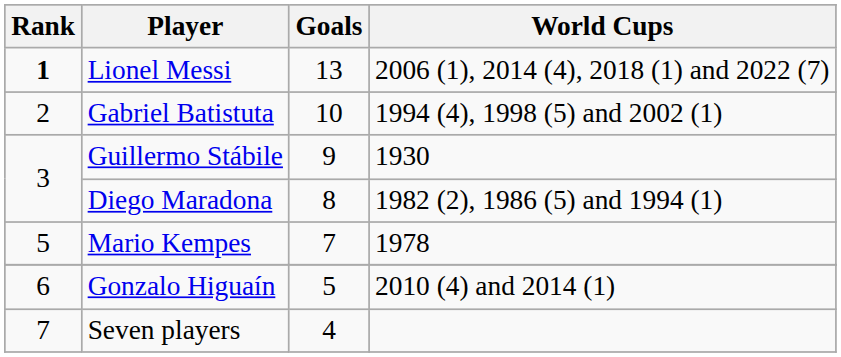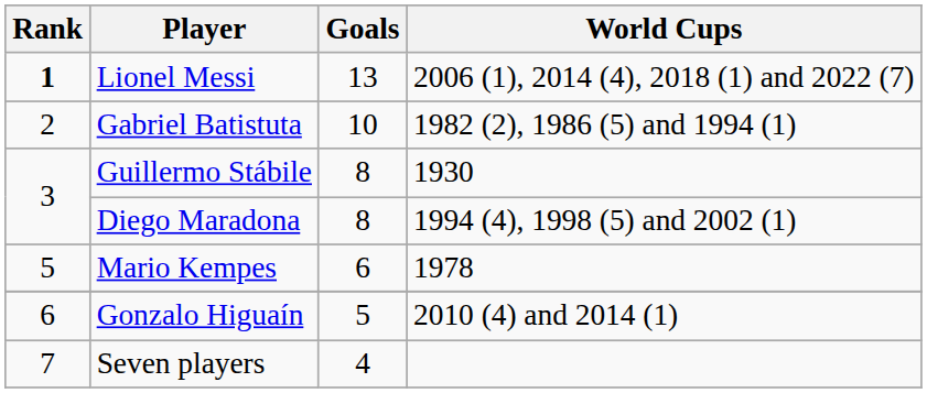 <table class="wikitable" style="text-align: left;">
 <tr>
 <th>Rank</th>
 <th>Player</th>
 <th>Goals</th>
 <th>World Cups</th>
 </tr>
 <tr>
 <td align=center><strong>1</strong></td>
 <td><a href='#'>Lionel Messi</a></td>
 <td align=center>13</td>
 <td>2006 (1), 2014 (4), 2018 (1) and 2022 (7)</td>
 </tr>
 <tr>
 <td align=center>2</td>
 <td><a href='#'>Gabriel Batistuta</a></td>
 <td align=center>10</td>
-<td>1994 (4), 1998 (5) and 2002 (1)</td>
+<td>1982 (2), 1986 (5) and 1994 (1)</td>
 </tr>
 <tr>
 <td rowspan=2 align=center>3</td>
 <td><a href='#'>Guillermo Stábile</a></td>
-<td align=center>9</td>
+<td align=center>8</td>
 <td>1930</td>
 </tr>
 <tr>
 <td><a href='#'>Diego Maradona</a></td>
 <td align=center>8</td>
-<td>1982 (2), 1986 (5) and 1994 (1)</td>
+<td>1994 (4), 1998 (5) and 2002 (1)</td>
 </tr>
 <tr>
 <td align=center>5</td>
 <td><a href='#'>Mario Kempes</a></td>
-<td align=center>7</td>
+<td align=center>6</td>
 <td>1978</td>
 </tr>
 <tr>
 </tr>
 <tr>
 <td align=center>6</td>
 <td><a href='#'>Gonzalo Higuaín</a></td>
 <td align=center>5</td>
 <td>2010 (4) and 2014 (1)</td>
 </tr>
 <tr>
 <td align=center>7</td>
 <td>Seven players</td>
 <td align=center>4</td>
 <td></td>
 </tr>
 </table>
